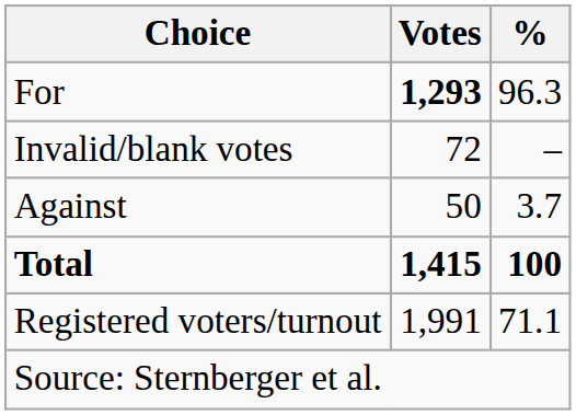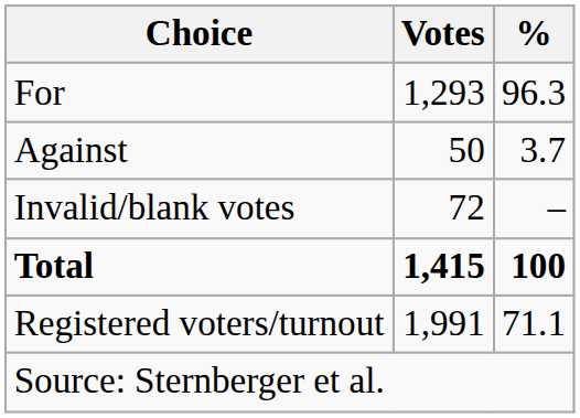 <table class=wikitable style=text-align:right>
 <tr>
 <th>Choice</th>
 <th>Votes</th>
 <th>%</th>
 </tr>
 <tr>
 <td align=left>For</td>
-<td><strong>1,293</strong></td>
+<td>1,293</td>
 <td>96.3</td>
+</tr>
+<tr>
+<td align=left>Against</td>
+<td>50</td>
+<td>3.7</td>
 </tr>
 <tr>
 <td align=left>Invalid/blank votes</td>
 <td>72</td>
 <td>–</td>
-</tr>
-<tr>
-<td align=left>Against</td>
-<td>50</td>
-<td>3.7</td>
 </tr>
 <tr>
 <td align=left><strong>Total</strong></td>
 <td><strong>1,415</strong></td>
 <td><strong>100</strong></td>
 </tr>
 <tr>
 <td align=left>Registered voters/turnout</td>
 <td>1,991</td>
 <td>71.1</td>
 </tr>
 <tr>
 <td align=left colspan=3>Source: Sternberger et al.</td>
 </tr>
 </table>
